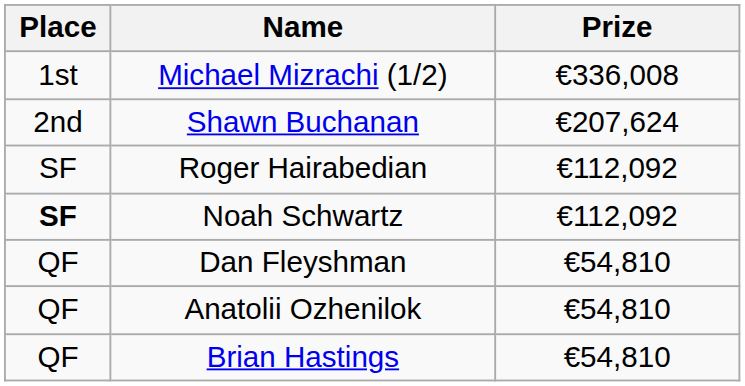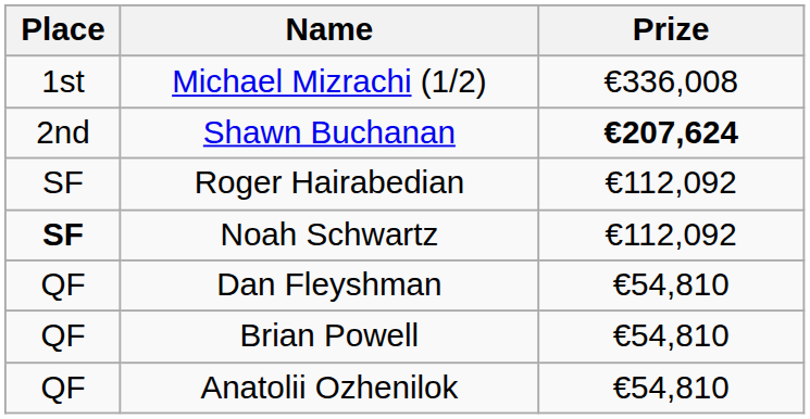 <table class="wikitable">
 <tr>
 <th width="50">Place</th>
 <th width="200">Name</th>
 <th width="125">Prize</th>
 </tr>
 <tr>
 <td align="center">1st</td>
 <td align="center"><a href='#'>Michael Mizrachi</a> (1/2)</td>
 <td align="center">€336,008</td>
 </tr>
 <tr>
 <td align="center">2nd</td>
 <td align="center"><a href='#'>Shawn Buchanan</a></td>
-<td align="center">€207,624</td>
+<td align="center"><strong>€207,624</strong></td>
 </tr>
 <tr>
 <td align="center">SF</td>
 <td align="center">Roger Hairabedian</td>
 <td align="center">€112,092</td>
 </tr>
 <tr>
 <td align="center"><strong>SF</strong></td>
 <td align="center">Noah Schwartz</td>
 <td align="center">€112,092</td>
 </tr>
 <tr>
 <td align="center">QF</td>
 <td align="center">Dan Fleyshman</td>
 <td align="center">€54,810</td>
 </tr>
 <tr>
 <td align="center">QF</td>
-<td align="center">Anatolii Ozhenilok</td>
+<td align="center">Brian Powell</td>
 <td align="center">€54,810</td>
 </tr>
 <tr>
 <td align="center">QF</td>
-<td align="center"><a href='#'>Brian Hastings</a></td>
+<td align="center">Anatolii Ozhenilok</td>
 <td align="center">€54,810</td>
 </tr>
 </table>
